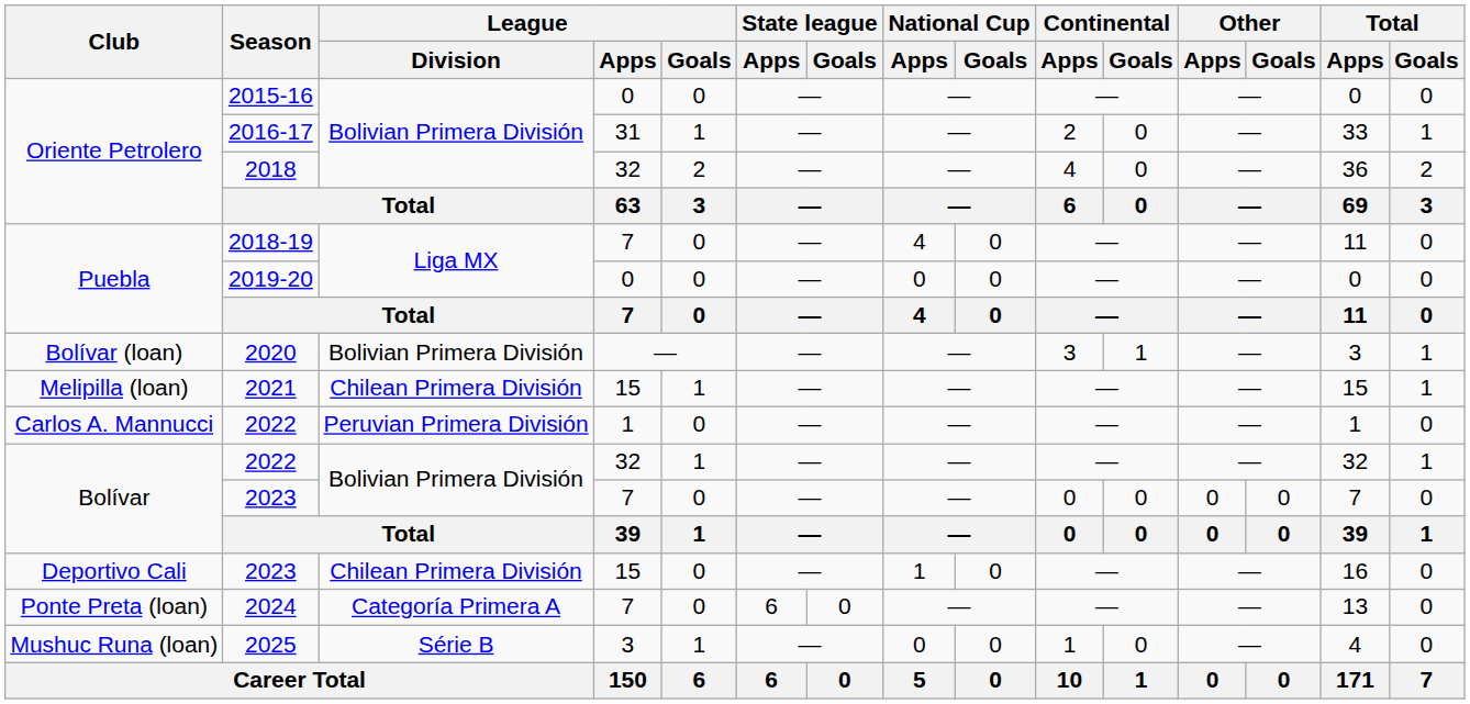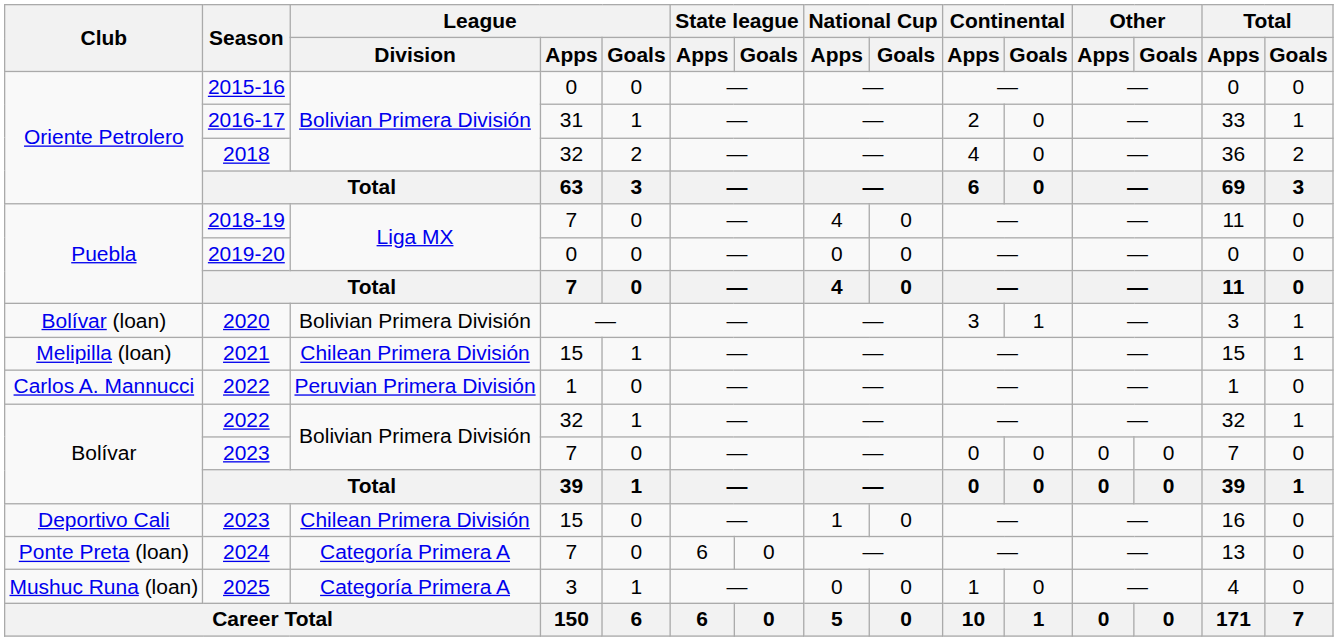 <table class="wikitable" style="text-align: center">
 <tr>
 <th rowspan="2">Club</th>
 <th rowspan="2">Season</th>
 <th colspan="3">League</th>
 <th colspan="2">State league</th>
 <th colspan="2">National Cup</th>
 <th colspan="2">Continental</th>
 <th colspan="2">Other</th>
 <th colspan="2">Total</th>
 </tr>
 <tr>
 <th>Division</th>
 <th>Apps</th>
 <th>Goals</th>
 <th>Apps</th>
 <th>Goals</th>
 <th>Apps</th>
 <th>Goals</th>
 <th>Apps</th>
 <th>Goals</th>
 <th>Apps</th>
 <th>Goals</th>
 <th>Apps</th>
 <th>Goals</th>
 </tr>
 <tr>
 <td rowspan="4"><a href='#'>Oriente Petrolero</a></td>
 <td><a href='#'>2015-16</a></td>
 <td rowspan="3"><a href='#'>Bolivian Primera División</a></td>
 <td>0</td>
 <td>0</td>
 <td colspan="2">—</td>
 <td colspan="2">—</td>
 <td colspan="2">—</td>
 <td colspan="2">—</td>
 <td>0</td>
 <td>0</td>
 </tr>
 <tr>
 <td><a href='#'>2016-17</a></td>
 <td>31</td>
 <td>1</td>
 <td colspan="2">—</td>
 <td colspan="2">—</td>
 <td>2</td>
 <td>0</td>
 <td colspan="2">—</td>
 <td>33</td>
 <td>1</td>
 </tr>
 <tr>
 <td><a href='#'>2018</a></td>
 <td>32</td>
 <td>2</td>
 <td colspan="2">—</td>
 <td colspan="2">—</td>
 <td>4</td>
 <td>0</td>
 <td colspan="2">—</td>
 <td>36</td>
 <td>2</td>
 </tr>
 <tr>
 <th colspan="2">Total</th>
 <th>63</th>
 <th>3</th>
 <th colspan="2">—</th>
 <th colspan="2">—</th>
 <th>6</th>
 <th>0</th>
 <th colspan="2">—</th>
 <th>69</th>
 <th>3</th>
 </tr>
 <tr>
 <td rowspan="3"><a href='#'>Puebla</a></td>
 <td><a href='#'>2018-19</a></td>
 <td rowspan="2"><a href='#'>Liga MX</a></td>
 <td>7</td>
 <td>0</td>
 <td colspan="2">—</td>
 <td>4</td>
 <td>0</td>
 <td colspan="2">—</td>
 <td colspan="2">—</td>
 <td>11</td>
 <td>0</td>
 </tr>
 <tr>
 <td><a href='#'>2019-20</a></td>
 <td>0</td>
 <td>0</td>
 <td colspan="2">—</td>
 <td>0</td>
 <td>0</td>
 <td colspan="2">—</td>
 <td colspan="2">—</td>
 <td>0</td>
 <td>0</td>
 </tr>
 <tr>
 <th colspan="2">Total</th>
 <th>7</th>
 <th>0</th>
 <th colspan="2">—</th>
 <th>4</th>
 <th>0</th>
 <th colspan="2">—</th>
 <th colspan="2">—</th>
 <th>11</th>
 <th>0</th>
 </tr>
 <tr>
 <td><a href='#'>Bolívar</a> (loan)</td>
 <td><a href='#'>2020</a></td>
 <td>Bolivian Primera División</td>
 <td colspan="2">—</td>
 <td colspan="2">—</td>
 <td colspan="2">—</td>
 <td>3</td>
 <td>1</td>
 <td colspan="2">—</td>
 <td>3</td>
 <td>1</td>
 </tr>
 <tr>
 <td><a href='#'>Melipilla</a> (loan)</td>
 <td><a href='#'>2021</a></td>
 <td><a href='#'>Chilean Primera División</a></td>
 <td>15</td>
 <td>1</td>
 <td colspan="2">—</td>
 <td colspan="2">—</td>
 <td colspan="2">—</td>
 <td colspan="2">—</td>
 <td>15</td>
 <td>1</td>
 </tr>
 <tr>
 <td><a href='#'>Carlos A. Mannucci</a></td>
 <td><a href='#'>2022</a></td>
 <td><a href='#'>Peruvian Primera División</a></td>
 <td>1</td>
 <td>0</td>
 <td colspan="2">—</td>
 <td colspan="2">—</td>
 <td colspan="2">—</td>
 <td colspan="2">—</td>
 <td>1</td>
 <td>0</td>
 </tr>
 <tr>
 <td rowspan="3">Bolívar</td>
 <td><a href='#'>2022</a></td>
 <td rowspan="2">Bolivian Primera División</td>
 <td>32</td>
 <td>1</td>
 <td colspan="2">—</td>
 <td colspan="2">—</td>
 <td colspan="2">—</td>
 <td colspan="2">—</td>
 <td>32</td>
 <td>1</td>
 </tr>
 <tr>
 <td><a href='#'>2023</a></td>
 <td>7</td>
 <td>0</td>
 <td colspan="2">—</td>
 <td colspan="2">—</td>
 <td>0</td>
 <td>0</td>
 <td>0</td>
 <td>0</td>
 <td>7</td>
 <td>0</td>
 </tr>
 <tr>
 <th colspan="2">Total</th>
 <th>39</th>
 <th>1</th>
 <th colspan="2">—</th>
 <th colspan="2">—</th>
 <th>0</th>
 <th>0</th>
 <th>0</th>
 <th>0</th>
 <th>39</th>
 <th>1</th>
 </tr>
 <tr>
 <td><a href='#'>Deportivo Cali</a></td>
 <td><a href='#'>2023</a></td>
 <td><a href='#'>Chilean Primera División</a></td>
 <td>15</td>
 <td>0</td>
 <td colspan="2">—</td>
 <td>1</td>
 <td>0</td>
 <td colspan="2">—</td>
 <td colspan="2">—</td>
 <td>16</td>
 <td>0</td>
 </tr>
 <tr>
 <td><a href='#'>Ponte Preta</a> (loan)</td>
 <td><a href='#'>2024</a></td>
 <td><a href='#'>Categoría Primera A</a></td>
 <td>7</td>
 <td>0</td>
 <td>6</td>
 <td>0</td>
 <td colspan="2">—</td>
 <td colspan="2">—</td>
 <td colspan="2">—</td>
 <td>13</td>
 <td>0</td>
 </tr>
 <tr>
 <td><a href='#'>Mushuc Runa</a> (loan)</td>
 <td><a href='#'>2025</a></td>
-<td><a href='#'>Série B</a></td>
+<td><a href='#'>Categoría Primera A</a></td>
 <td>3</td>
 <td>1</td>
 <td colspan="2">—</td>
 <td>0</td>
 <td>0</td>
 <td>1</td>
 <td>0</td>
 <td colspan="2">—</td>
 <td>4</td>
 <td>0</td>
 </tr>
 <tr>
 <th colspan="3">Career Total</th>
 <th>150</th>
 <th>6</th>
 <th>6</th>
 <th>0</th>
 <th>5</th>
 <th>0</th>
 <th>10</th>
 <th>1</th>
 <th>0</th>
 <th>0</th>
 <th>171</th>
 <th>7</th>
 </tr>
 </table>
